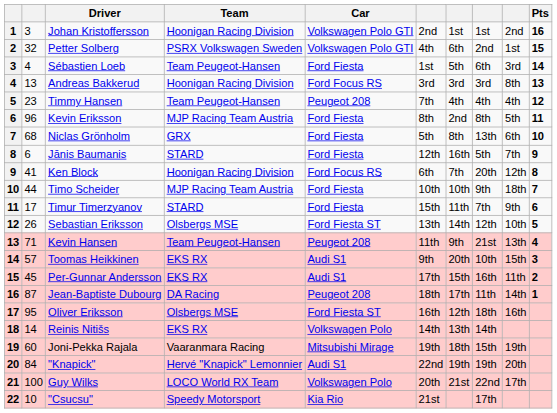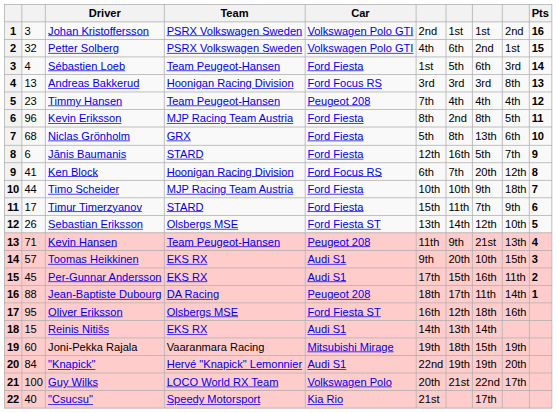 <table class=wikitable style="font-size:95%">
 <tr>
 <th></th>
 <th></th>
 <th>Driver</th>
 <th>Team</th>
 <th>Car</th>
 <th></th>
 <th></th>
 <th></th>
 <th></th>
 <th>Pts</th>
 </tr>
 <tr>
 <th>1</th>
 <td>3</td>
 <td> <a href='#'>Johan Kristoffersson</a></td>
-<td><a href='#'>Hoonigan Racing Division</a></td>
+<td><a href='#'>PSRX Volkswagen Sweden</a></td>
 <td><a href='#'>Volkswagen Polo GTI</a></td>
 <td>2nd</td>
 <td>1st</td>
 <td>1st</td>
 <td>2nd</td>
 <td><strong>16</strong></td>
 </tr>
 <tr>
 <th>2</th>
 <td>32</td>
 <td> <a href='#'>Petter Solberg</a></td>
 <td><a href='#'>PSRX Volkswagen Sweden</a></td>
 <td><a href='#'>Volkswagen Polo GTI</a></td>
 <td>4th</td>
 <td>6th</td>
 <td>2nd</td>
 <td>1st</td>
 <td><strong>15</strong></td>
 </tr>
 <tr>
 <th>3</th>
 <td>4</td>
 <td> <a href='#'>Sébastien Loeb</a></td>
 <td><a href='#'>Team Peugeot-Hansen</a></td>
 <td><a href='#'>Ford Fiesta</a></td>
 <td>1st</td>
 <td>5th</td>
 <td>6th</td>
 <td>3rd</td>
 <td><strong>14</strong></td>
 </tr>
 <tr>
 <th>4</th>
 <td>13</td>
 <td> <a href='#'>Andreas Bakkerud</a></td>
 <td><a href='#'>Hoonigan Racing Division</a></td>
 <td><a href='#'>Ford Focus RS</a></td>
 <td>3rd</td>
 <td>3rd</td>
 <td>3rd</td>
 <td>8th</td>
 <td><strong>13</strong></td>
 </tr>
 <tr>
 <th>5</th>
 <td>23</td>
 <td> <a href='#'>Timmy Hansen</a></td>
 <td><a href='#'>Team Peugeot-Hansen</a></td>
 <td><a href='#'>Peugeot 208</a></td>
 <td>7th</td>
 <td>4th</td>
 <td>4th</td>
 <td>4th</td>
 <td><strong>12</strong></td>
 </tr>
 <tr>
 <th>6</th>
 <td>96</td>
 <td> <a href='#'>Kevin Eriksson</a></td>
 <td><a href='#'>MJP Racing Team Austria</a></td>
 <td><a href='#'>Ford Fiesta</a></td>
 <td>8th</td>
 <td>2nd</td>
 <td>8th</td>
 <td>5th</td>
 <td><strong>11</strong></td>
 </tr>
 <tr>
 <th>7</th>
 <td>68</td>
 <td> <a href='#'>Niclas Grönholm</a></td>
 <td><a href='#'>GRX</a></td>
 <td><a href='#'>Ford Fiesta</a></td>
 <td>5th</td>
 <td>8th</td>
 <td>13th</td>
 <td>6th</td>
 <td><strong>10</strong></td>
 </tr>
 <tr>
 <th>8</th>
 <td>6</td>
 <td> <a href='#'>Jānis Baumanis</a></td>
 <td><a href='#'>STARD</a></td>
 <td><a href='#'>Ford Fiesta</a></td>
 <td>12th</td>
 <td>16th</td>
 <td>5th</td>
 <td>7th</td>
 <td><strong>9</strong></td>
 </tr>
 <tr>
 <th>9</th>
 <td>41</td>
 <td> <a href='#'>Ken Block</a></td>
 <td><a href='#'>Hoonigan Racing Division</a></td>
 <td><a href='#'>Ford Focus RS</a></td>
 <td>6th</td>
 <td>7th</td>
 <td>20th</td>
 <td>12th</td>
 <td><strong>8</strong></td>
 </tr>
 <tr>
 <th>10</th>
 <td>44</td>
 <td> <a href='#'>Timo Scheider</a></td>
 <td><a href='#'>MJP Racing Team Austria</a></td>
 <td><a href='#'>Ford Fiesta</a></td>
 <td>10th</td>
 <td>10th</td>
 <td>9th</td>
 <td>18th</td>
 <td><strong>7</strong></td>
 </tr>
 <tr>
 <th>11</th>
 <td>17</td>
 <td> <a href='#'>Timur Timerzyanov</a></td>
 <td><a href='#'>STARD</a></td>
 <td><a href='#'>Ford Fiesta</a></td>
 <td>15th</td>
 <td>11th</td>
 <td>7th</td>
 <td>9th</td>
 <td><strong>6</strong></td>
 </tr>
 <tr>
 <th>12</th>
 <td>26</td>
 <td> <a href='#'>Sebastian Eriksson</a></td>
 <td><a href='#'>Olsbergs MSE</a></td>
 <td><a href='#'>Ford Fiesta ST</a></td>
 <td>13th</td>
 <td>14th</td>
 <td>12th</td>
 <td>10th</td>
 <td><strong>5</strong></td>
 </tr>
 <tr>
 <th style="background:#ffcccc;">13</th>
 <td style="background:#ffcccc;">71</td>
 <td style="background:#ffcccc;"> <a href='#'>Kevin Hansen</a></td>
 <td style="background:#ffcccc;"><a href='#'>Team Peugeot-Hansen</a></td>
 <td style="background:#ffcccc;"><a href='#'>Peugeot 208</a></td>
 <td style="background:#ffcccc;">11th</td>
 <td style="background:#ffcccc;">9th</td>
 <td style="background:#ffcccc;">21st</td>
 <td style="background:#ffcccc;">13th</td>
 <td style="background:#ffcccc;"><strong>4</strong></td>
 </tr>
 <tr>
 <th style="background:#ffcccc;">14</th>
 <td style="background:#ffcccc;">57</td>
 <td style="background:#ffcccc;"> <a href='#'>Toomas Heikkinen</a></td>
 <td style="background:#ffcccc;"><a href='#'>EKS RX</a></td>
 <td style="background:#ffcccc;"><a href='#'>Audi S1</a></td>
 <td style="background:#ffcccc;">9th</td>
 <td style="background:#ffcccc;">20th</td>
 <td style="background:#ffcccc;">10th</td>
 <td style="background:#ffcccc;">15th</td>
 <td style="background:#ffcccc;"><strong>3</strong></td>
 </tr>
 <tr>
 <th style="background:#ffcccc;">15</th>
 <td style="background:#ffcccc;">45</td>
 <td style="background:#ffcccc;"> <a href='#'>Per-Gunnar Andersson</a></td>
 <td style="background:#ffcccc;"><a href='#'>EKS RX</a></td>
 <td style="background:#ffcccc;"><a href='#'>Audi S1</a></td>
 <td style="background:#ffcccc;">17th</td>
 <td style="background:#ffcccc;">15th</td>
 <td style="background:#ffcccc;">16th</td>
 <td style="background:#ffcccc;">11th</td>
 <td style="background:#ffcccc;"><strong>2</strong></td>
 </tr>
 <tr>
 <th style="background:#ffcccc;">16</th>
-<td style="background:#ffcccc;">87</td>
+<td style="background:#ffcccc;">88</td>
 <td style="background:#ffcccc;"> <a href='#'>Jean-Baptiste Dubourg</a></td>
 <td style="background:#ffcccc;"><a href='#'>DA Racing</a></td>
 <td style="background:#ffcccc;"><a href='#'>Peugeot 208</a></td>
 <td style="background:#ffcccc;">18th</td>
 <td style="background:#ffcccc;">17th</td>
 <td style="background:#ffcccc;">11th</td>
 <td style="background:#ffcccc;">14th</td>
 <td style="background:#ffcccc;"><strong>1</strong></td>
 </tr>
 <tr>
 <th style="background:#ffcccc;">17</th>
 <td style="background:#ffcccc;">95</td>
 <td style="background:#ffcccc;"> <a href='#'>Oliver Eriksson</a></td>
 <td style="background:#ffcccc;"><a href='#'>Olsbergs MSE</a></td>
 <td style="background:#ffcccc;"><a href='#'>Ford Fiesta ST</a></td>
 <td style="background:#ffcccc;">16th</td>
 <td style="background:#ffcccc;">12th</td>
 <td style="background:#ffcccc;">18th</td>
 <td style="background:#ffcccc;">16th</td>
 <td style="background:#ffcccc;"></td>
 </tr>
 <tr>
 <th style="background:#ffcccc;">18</th>
-<td style="background:#ffcccc;">14</td>
+<td style="background:#ffcccc;">15</td>
 <td style="background:#ffcccc;"> <a href='#'>Reinis Nitišs</a></td>
 <td style="background:#ffcccc;"><a href='#'>EKS RX</a></td>
-<td style="background:#ffcccc;"><a href='#'>Volkswagen Polo</a></td>
+<td style="background:#ffcccc;"><a href='#'>Audi S1</a></td>
 <td style="background:#ffcccc;">14th</td>
 <td style="background:#ffcccc;">13th</td>
 <td style="background:#ffcccc;">14th</td>
 <td style="background:#ffcccc;"></td>
 <td style="background:#ffcccc;"></td>
 </tr>
 <tr>
 <th style="background:#ffcccc;">19</th>
 <td style="background:#ffcccc;">60</td>
 <td style="background:#ffcccc;"> Joni-Pekka Rajala</td>
 <td style="background:#ffcccc;">Vaaranmara Racing</td>
 <td style="background:#ffcccc;"><a href='#'>Mitsubishi Mirage</a></td>
 <td style="background:#ffcccc;">19th</td>
 <td style="background:#ffcccc;">18th</td>
 <td style="background:#ffcccc;">15th</td>
 <td style="background:#ffcccc;">19th</td>
 <td style="background:#ffcccc;"></td>
 </tr>
 <tr>
 <th style="background:#ffcccc;">20</th>
 <td style="background:#ffcccc;">84</td>
 <td style="background:#ffcccc;"> <a href='#'>"Knapick"</a></td>
 <td style="background:#ffcccc;"><a href='#'>Hervé "Knapick" Lemonnier</a></td>
 <td style="background:#ffcccc;"><a href='#'>Audi S1</a></td>
 <td style="background:#ffcccc;">22nd</td>
 <td style="background:#ffcccc;">19th</td>
 <td style="background:#ffcccc;">19th</td>
 <td style="background:#ffcccc;">20th</td>
 <td style="background:#ffcccc;"></td>
 </tr>
 <tr>
 <th style="background:#ffcccc;">21</th>
 <td style="background:#ffcccc;">100</td>
 <td style="background:#ffcccc;"> <a href='#'>Guy Wilks</a></td>
 <td style="background:#ffcccc;"><a href='#'>LOCO World RX Team</a></td>
 <td style="background:#ffcccc;"><a href='#'>Volkswagen Polo</a></td>
 <td style="background:#ffcccc;">20th</td>
 <td style="background:#ffcccc;">21st</td>
 <td style="background:#ffcccc;">22nd</td>
 <td style="background:#ffcccc;">17th</td>
 <td style="background:#ffcccc;"></td>
 </tr>
 <tr>
 <th style="background:#ffcccc;">22</th>
-<td style="background:#ffcccc;">10</td>
+<td style="background:#ffcccc;">40</td>
 <td style="background:#ffcccc;"> <a href='#'>"Csucsu"</a></td>
 <td style="background:#ffcccc;"><a href='#'>Speedy Motorsport</a></td>
 <td style="background:#ffcccc;"><a href='#'>Kia Rio</a></td>
 <td style="background:#ffcccc;">21st</td>
 <td style="background:#ffcccc;"></td>
 <td style="background:#ffcccc;">17th</td>
 <td style="background:#ffcccc;"></td>
 <td style="background:#ffcccc;"></td>
 </tr>
 </table>
